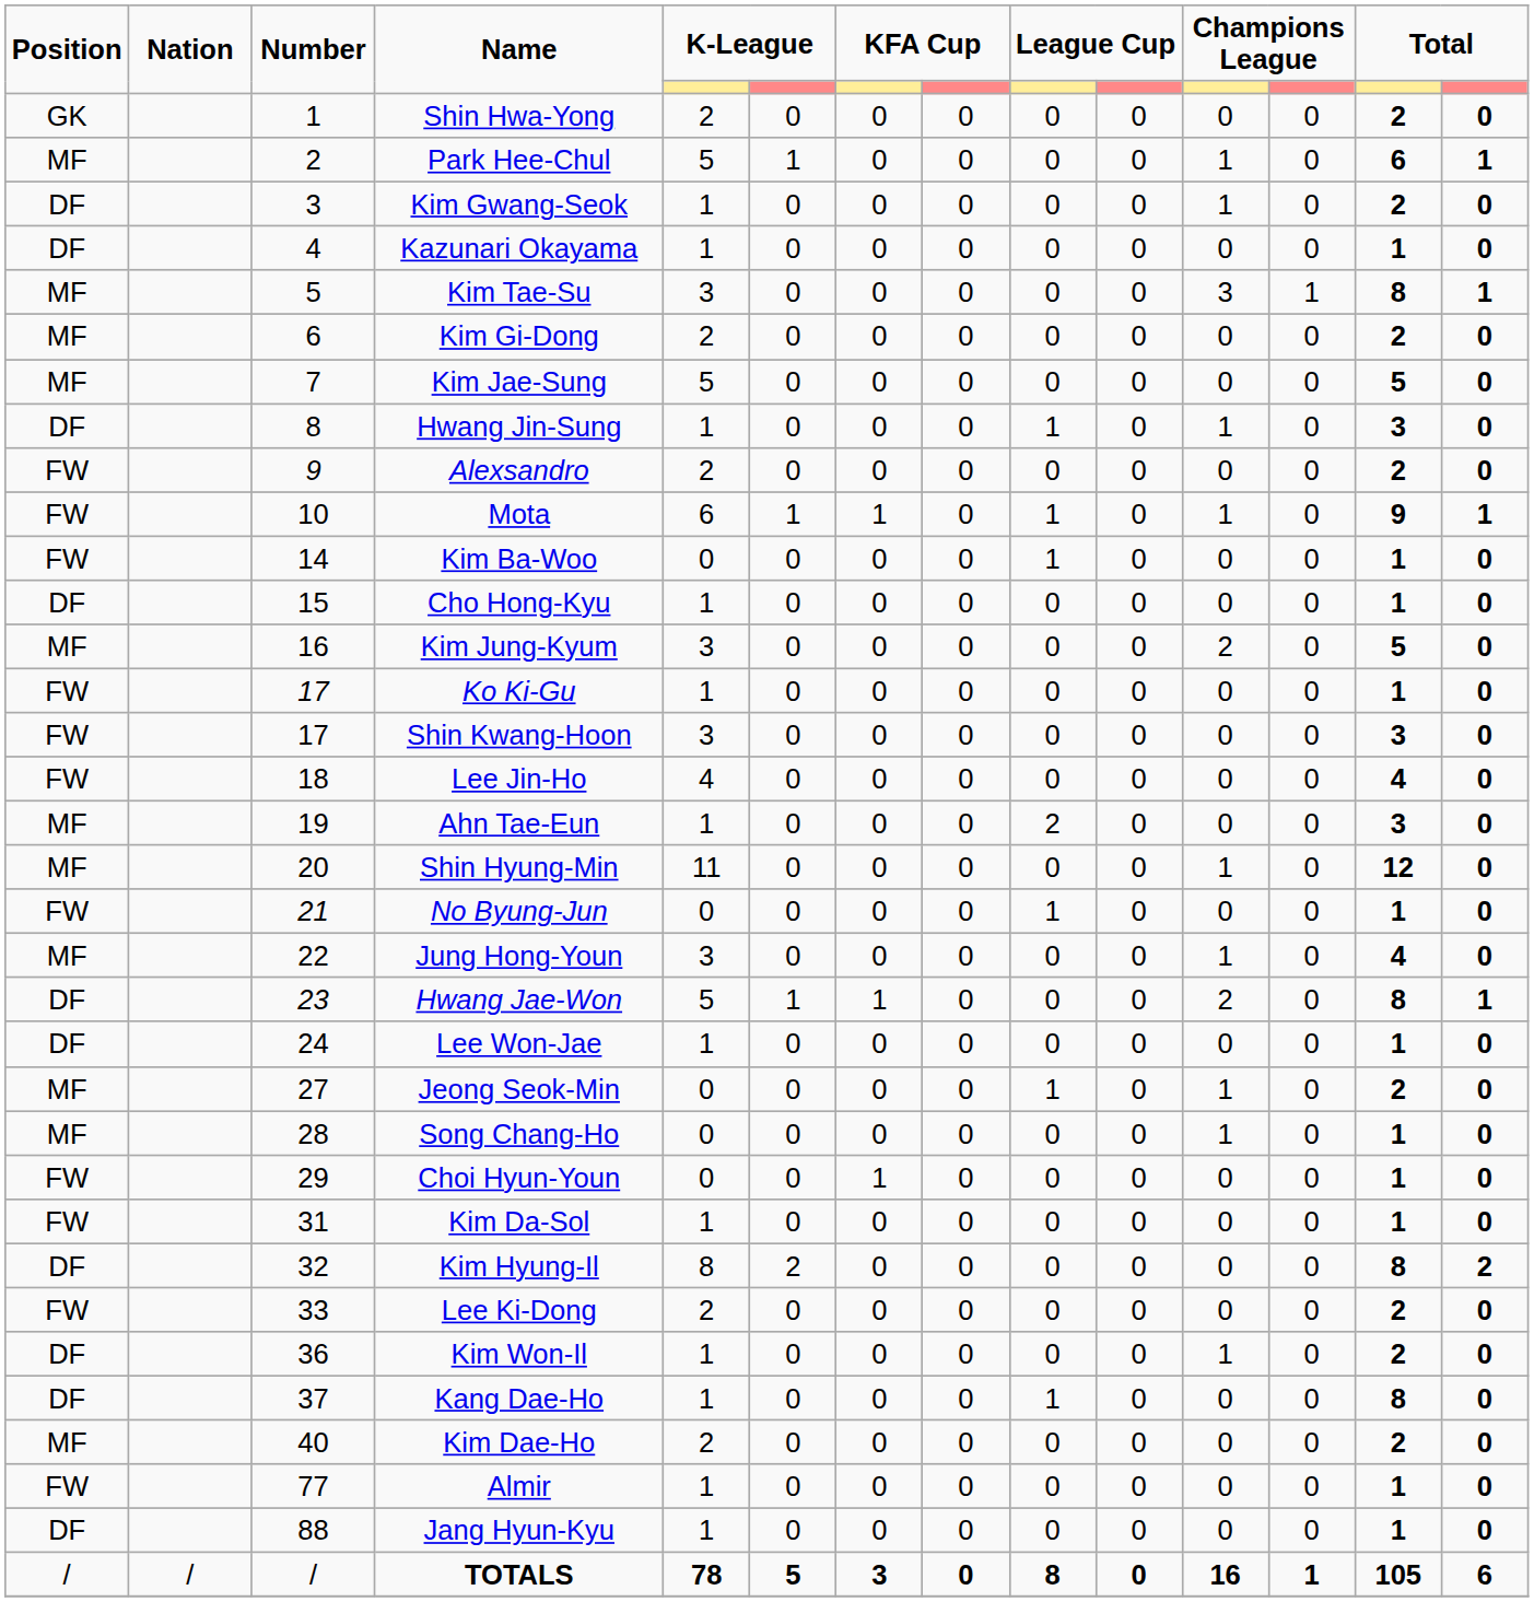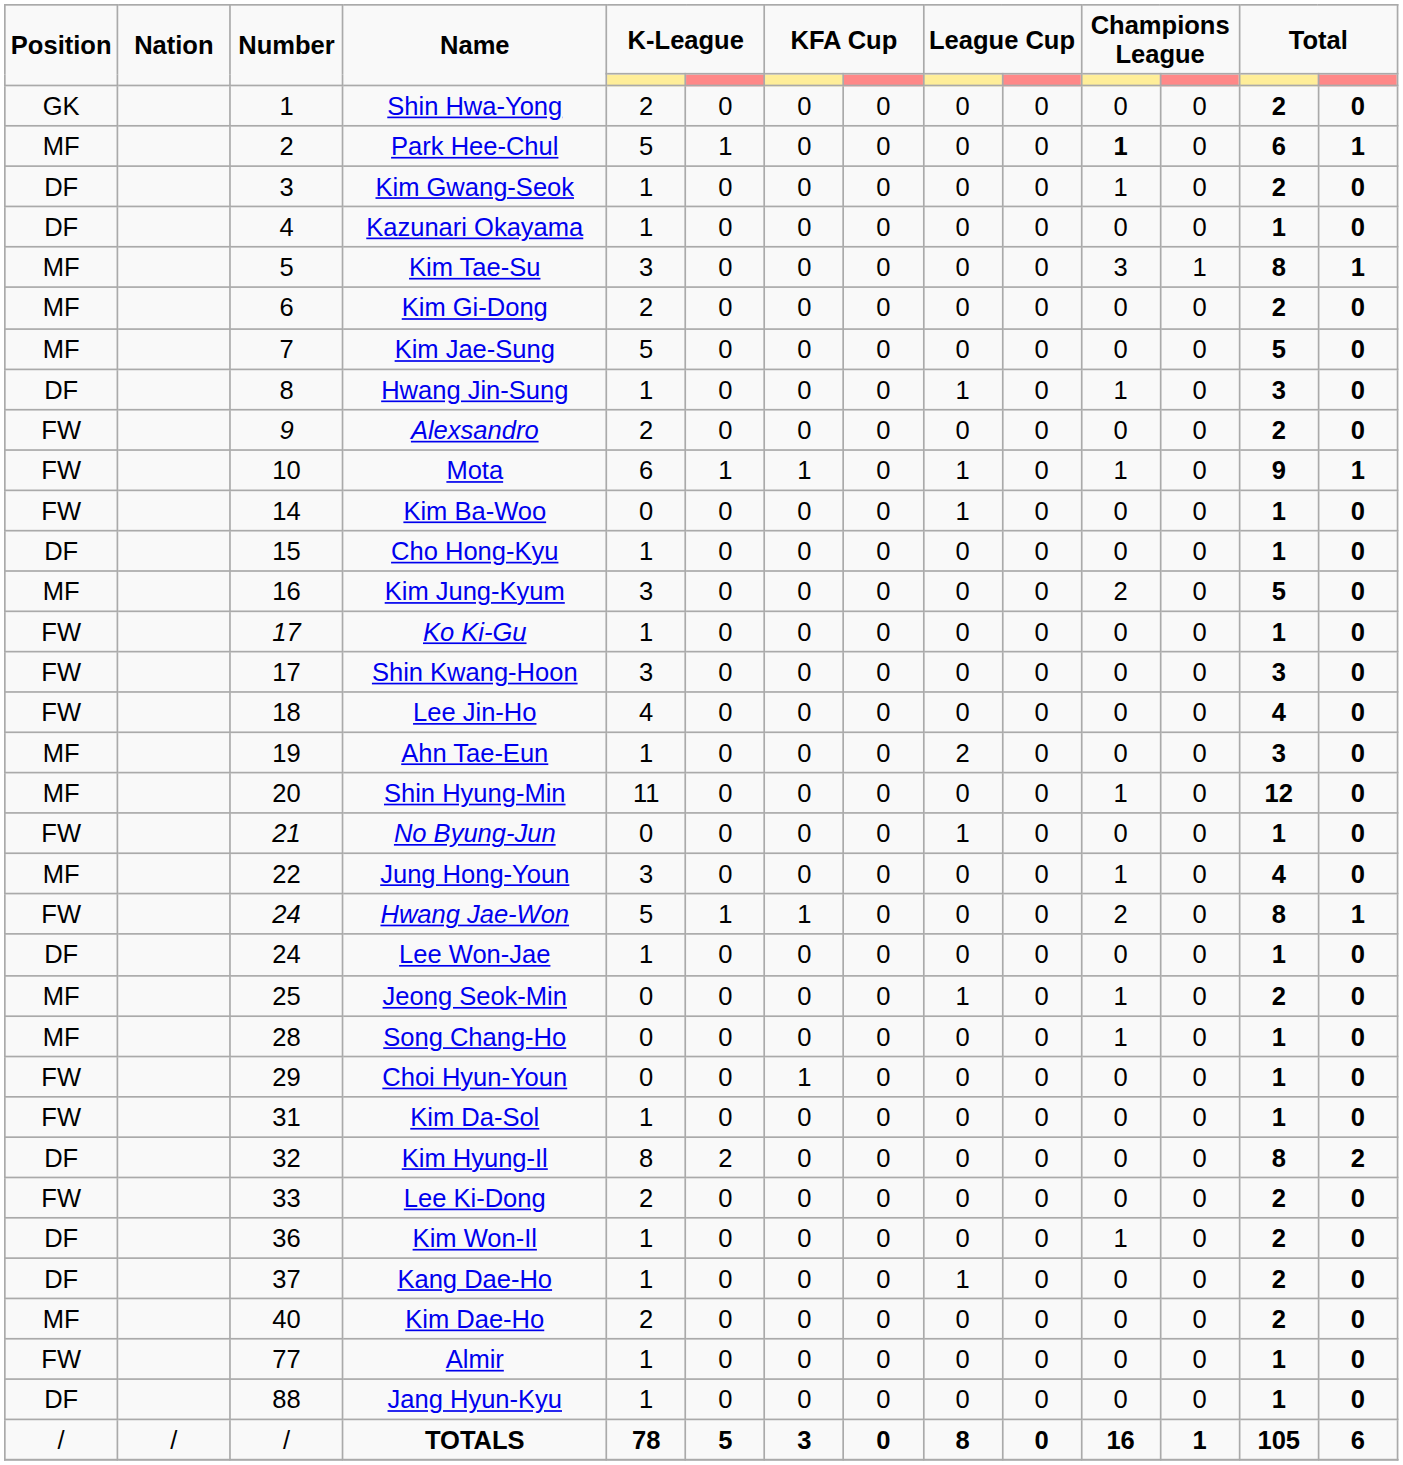 <table class="wikitable" style="font-size: 95%; text-align: center;">
 <tr>
 <td rowspan="2" width="60" align="center"><strong>Position</strong></td>
 <td rowspan="2" width="60" align="center"><strong>Nation</strong></td>
 <td rowspan="2" width="60" align="center"><strong>Number</strong></td>
 <td rowspan="2" width="150" align="center"><strong>Name</strong></td>
 <td colspan="2" width="80" align="center"><strong>K-League</strong></td>
 <td colspan="2" width="80" align="center"><strong>KFA Cup</strong></td>
 <td colspan="2" width="80" align="center"><strong>League Cup</strong></td>
 <td colspan="2" width="80" align="center"><strong>Champions League</strong></td>
 <td colspan="2" width="80" align="center"><strong>Total</strong></td>
 </tr>
 <tr>
 <th width="40" style="background: #FFEE99"></th>
 <th width="40" style="background: #FF8888"></th>
 <th width="40" style="background: #FFEE99"></th>
 <th width="40" style="background: #FF8888"></th>
 <th width="40" style="background: #FFEE99"></th>
 <th width="40" style="background: #FF8888"></th>
 <th width="40" style="background: #FFEE99"></th>
 <th width="40" style="background: #FF8888"></th>
 <th width="40" style="background: #FFEE99"></th>
 <th width="40" style="background: #FF8888"></th>
 </tr>
 <tr>
 <td>GK</td>
 <td></td>
 <td>1</td>
 <td><a href='#'>Shin Hwa-Yong</a></td>
 <td>2</td>
 <td>0</td>
 <td>0</td>
 <td>0</td>
 <td>0</td>
 <td>0</td>
 <td>0</td>
 <td>0</td>
 <td><strong>2</strong></td>
 <td><strong>0</strong></td>
 </tr>
 <tr>
 <td>MF</td>
 <td></td>
 <td>2</td>
 <td><a href='#'>Park Hee-Chul</a></td>
 <td>5</td>
 <td>1</td>
 <td>0</td>
 <td>0</td>
 <td>0</td>
 <td>0</td>
-<td>1</td>
+<td><strong>1</strong></td>
 <td>0</td>
 <td><strong>6</strong></td>
 <td><strong>1</strong></td>
 </tr>
 <tr>
 <td>DF</td>
 <td></td>
 <td>3</td>
 <td><a href='#'>Kim Gwang-Seok</a></td>
 <td>1</td>
 <td>0</td>
 <td>0</td>
 <td>0</td>
 <td>0</td>
 <td>0</td>
 <td>1</td>
 <td>0</td>
 <td><strong>2</strong></td>
 <td><strong>0</strong></td>
 </tr>
 <tr>
 <td>DF</td>
 <td></td>
 <td>4</td>
 <td><a href='#'>Kazunari Okayama</a></td>
 <td>1</td>
 <td>0</td>
 <td>0</td>
 <td>0</td>
 <td>0</td>
 <td>0</td>
 <td>0</td>
 <td>0</td>
 <td><strong>1</strong></td>
 <td><strong>0</strong></td>
 </tr>
 <tr>
 <td>MF</td>
 <td></td>
 <td>5</td>
 <td><a href='#'>Kim Tae-Su</a></td>
 <td>3</td>
 <td>0</td>
 <td>0</td>
 <td>0</td>
 <td>0</td>
 <td>0</td>
 <td>3</td>
 <td>1</td>
 <td><strong>8</strong></td>
 <td><strong>1</strong></td>
 </tr>
 <tr>
 <td>MF</td>
 <td></td>
 <td>6</td>
 <td><a href='#'>Kim Gi-Dong</a></td>
 <td>2</td>
 <td>0</td>
 <td>0</td>
 <td>0</td>
 <td>0</td>
 <td>0</td>
 <td>0</td>
 <td>0</td>
 <td><strong>2</strong></td>
 <td><strong>0</strong></td>
 </tr>
 <tr>
 <td>MF</td>
 <td></td>
 <td>7</td>
 <td><a href='#'>Kim Jae-Sung</a></td>
 <td>5</td>
 <td>0</td>
 <td>0</td>
 <td>0</td>
 <td>0</td>
 <td>0</td>
 <td>0</td>
 <td>0</td>
 <td><strong>5</strong></td>
 <td><strong>0</strong></td>
 </tr>
 <tr>
 <td>DF</td>
 <td></td>
 <td>8</td>
 <td><a href='#'>Hwang Jin-Sung</a></td>
 <td>1</td>
 <td>0</td>
 <td>0</td>
 <td>0</td>
 <td>1</td>
 <td>0</td>
 <td>1</td>
 <td>0</td>
 <td><strong>3</strong></td>
 <td><strong>0</strong></td>
 </tr>
 <tr>
 <td>FW</td>
 <td></td>
 <td><em>9</em></td>
 <td><em><a href='#'>Alexsandro</a></em></td>
 <td>2</td>
 <td>0</td>
 <td>0</td>
 <td>0</td>
 <td>0</td>
 <td>0</td>
 <td>0</td>
 <td>0</td>
 <td><strong>2</strong></td>
 <td><strong>0</strong></td>
 </tr>
 <tr>
 <td>FW</td>
 <td></td>
 <td>10</td>
 <td><a href='#'>Mota</a></td>
 <td>6</td>
 <td>1</td>
 <td>1</td>
 <td>0</td>
 <td>1</td>
 <td>0</td>
 <td>1</td>
 <td>0</td>
 <td><strong>9</strong></td>
 <td><strong>1</strong></td>
 </tr>
 <tr>
 <td>FW</td>
 <td></td>
 <td>14</td>
 <td><a href='#'>Kim Ba-Woo</a></td>
 <td>0</td>
 <td>0</td>
 <td>0</td>
 <td>0</td>
 <td>1</td>
 <td>0</td>
 <td>0</td>
 <td>0</td>
 <td><strong>1</strong></td>
 <td><strong>0</strong></td>
 </tr>
 <tr>
 <td>DF</td>
 <td></td>
 <td>15</td>
 <td><a href='#'>Cho Hong-Kyu</a></td>
 <td>1</td>
 <td>0</td>
 <td>0</td>
 <td>0</td>
 <td>0</td>
 <td>0</td>
 <td>0</td>
 <td>0</td>
 <td><strong>1</strong></td>
 <td><strong>0</strong></td>
 </tr>
 <tr>
 <td>MF</td>
 <td></td>
 <td>16</td>
 <td><a href='#'>Kim Jung-Kyum</a></td>
 <td>3</td>
 <td>0</td>
 <td>0</td>
 <td>0</td>
 <td>0</td>
 <td>0</td>
 <td>2</td>
 <td>0</td>
 <td><strong>5</strong></td>
 <td><strong>0</strong></td>
 </tr>
 <tr>
 <td>FW</td>
 <td></td>
 <td><em>17</em></td>
 <td><em><a href='#'>Ko Ki-Gu</a></em></td>
 <td>1</td>
 <td>0</td>
 <td>0</td>
 <td>0</td>
 <td>0</td>
 <td>0</td>
 <td>0</td>
 <td>0</td>
 <td><strong>1</strong></td>
 <td><strong>0</strong></td>
 </tr>
 <tr>
 <td>FW</td>
 <td></td>
 <td>17</td>
 <td><a href='#'>Shin Kwang-Hoon</a></td>
 <td>3</td>
 <td>0</td>
 <td>0</td>
 <td>0</td>
 <td>0</td>
 <td>0</td>
 <td>0</td>
 <td>0</td>
 <td><strong>3</strong></td>
 <td><strong>0</strong></td>
 </tr>
 <tr>
 <td>FW</td>
 <td></td>
 <td>18</td>
 <td><a href='#'>Lee Jin-Ho</a></td>
 <td>4</td>
 <td>0</td>
 <td>0</td>
 <td>0</td>
 <td>0</td>
 <td>0</td>
 <td>0</td>
 <td>0</td>
 <td><strong>4</strong></td>
 <td><strong>0</strong></td>
 </tr>
 <tr>
 <td>MF</td>
 <td></td>
 <td>19</td>
 <td><a href='#'>Ahn Tae-Eun</a></td>
 <td>1</td>
 <td>0</td>
 <td>0</td>
 <td>0</td>
 <td>2</td>
 <td>0</td>
 <td>0</td>
 <td>0</td>
 <td><strong>3</strong></td>
 <td><strong>0</strong></td>
 </tr>
 <tr>
 <td>MF</td>
 <td></td>
 <td>20</td>
 <td><a href='#'>Shin Hyung-Min</a></td>
 <td>11</td>
 <td>0</td>
 <td>0</td>
 <td>0</td>
 <td>0</td>
 <td>0</td>
 <td>1</td>
 <td>0</td>
 <td><strong>12</strong></td>
 <td><strong>0</strong></td>
 </tr>
 <tr>
 <td>FW</td>
 <td></td>
 <td><em>21</em></td>
 <td><em><a href='#'>No Byung-Jun</a></em></td>
 <td>0</td>
 <td>0</td>
 <td>0</td>
 <td>0</td>
 <td>1</td>
 <td>0</td>
 <td>0</td>
 <td>0</td>
 <td><strong>1</strong></td>
 <td><strong>0</strong></td>
 </tr>
 <tr>
 <td>MF</td>
 <td></td>
 <td>22</td>
 <td><a href='#'>Jung Hong-Youn</a></td>
 <td>3</td>
 <td>0</td>
 <td>0</td>
 <td>0</td>
 <td>0</td>
 <td>0</td>
 <td>1</td>
 <td>0</td>
 <td><strong>4</strong></td>
 <td><strong>0</strong></td>
 </tr>
 <tr>
-<td>DF</td>
+<td>FW</td>
 <td></td>
-<td><em>23</em></td>
+<td><em>24</em></td>
 <td><em><a href='#'>Hwang Jae-Won</a></em></td>
 <td>5</td>
 <td>1</td>
 <td>1</td>
 <td>0</td>
 <td>0</td>
 <td>0</td>
 <td>2</td>
 <td>0</td>
 <td><strong>8</strong></td>
 <td><strong>1</strong></td>
 </tr>
 <tr>
 <td>DF</td>
 <td></td>
 <td>24</td>
 <td><a href='#'>Lee Won-Jae</a></td>
 <td>1</td>
 <td>0</td>
 <td>0</td>
 <td>0</td>
 <td>0</td>
 <td>0</td>
 <td>0</td>
 <td>0</td>
 <td><strong>1</strong></td>
 <td><strong>0</strong></td>
 </tr>
 <tr>
 <td>MF</td>
 <td></td>
-<td>27</td>
+<td>25</td>
 <td><a href='#'>Jeong Seok-Min</a></td>
 <td>0</td>
 <td>0</td>
 <td>0</td>
 <td>0</td>
 <td>1</td>
 <td>0</td>
 <td>1</td>
 <td>0</td>
 <td><strong>2</strong></td>
 <td><strong>0</strong></td>
 </tr>
 <tr>
 <td>MF</td>
 <td></td>
 <td>28</td>
 <td><a href='#'>Song Chang-Ho</a></td>
 <td>0</td>
 <td>0</td>
 <td>0</td>
 <td>0</td>
 <td>0</td>
 <td>0</td>
 <td>1</td>
 <td>0</td>
 <td><strong>1</strong></td>
 <td><strong>0</strong></td>
 </tr>
 <tr>
 <td>FW</td>
 <td></td>
 <td>29</td>
 <td><a href='#'>Choi Hyun-Youn</a></td>
 <td>0</td>
 <td>0</td>
 <td>1</td>
 <td>0</td>
 <td>0</td>
 <td>0</td>
 <td>0</td>
 <td>0</td>
 <td><strong>1</strong></td>
 <td><strong>0</strong></td>
 </tr>
 <tr>
 <td>FW</td>
 <td></td>
 <td>31</td>
 <td><a href='#'>Kim Da-Sol</a></td>
 <td>1</td>
 <td>0</td>
 <td>0</td>
 <td>0</td>
 <td>0</td>
 <td>0</td>
 <td>0</td>
 <td>0</td>
 <td><strong>1</strong></td>
 <td><strong>0</strong></td>
 </tr>
 <tr>
 <td>DF</td>
 <td></td>
 <td>32</td>
 <td><a href='#'>Kim Hyung-Il</a></td>
 <td>8</td>
 <td>2</td>
 <td>0</td>
 <td>0</td>
 <td>0</td>
 <td>0</td>
 <td>0</td>
 <td>0</td>
 <td><strong>8</strong></td>
 <td><strong>2</strong></td>
 </tr>
 <tr>
 <td>FW</td>
 <td></td>
 <td>33</td>
 <td><a href='#'>Lee Ki-Dong</a></td>
 <td>2</td>
 <td>0</td>
 <td>0</td>
 <td>0</td>
 <td>0</td>
 <td>0</td>
 <td>0</td>
 <td>0</td>
 <td><strong>2</strong></td>
 <td><strong>0</strong></td>
 </tr>
 <tr>
 <td>DF</td>
 <td></td>
 <td>36</td>
 <td><a href='#'>Kim Won-Il</a></td>
 <td>1</td>
 <td>0</td>
 <td>0</td>
 <td>0</td>
 <td>0</td>
 <td>0</td>
 <td>1</td>
 <td>0</td>
 <td><strong>2</strong></td>
 <td><strong>0</strong></td>
 </tr>
 <tr>
 <td>DF</td>
 <td></td>
 <td>37</td>
 <td><a href='#'>Kang Dae-Ho</a></td>
 <td>1</td>
 <td>0</td>
 <td>0</td>
 <td>0</td>
 <td>1</td>
 <td>0</td>
 <td>0</td>
 <td>0</td>
-<td><strong>8</strong></td>
+<td><strong>2</strong></td>
 <td><strong>0</strong></td>
 </tr>
 <tr>
 <td>MF</td>
 <td></td>
 <td>40</td>
 <td><a href='#'>Kim Dae-Ho</a></td>
 <td>2</td>
 <td>0</td>
 <td>0</td>
 <td>0</td>
 <td>0</td>
 <td>0</td>
 <td>0</td>
 <td>0</td>
 <td><strong>2</strong></td>
 <td><strong>0</strong></td>
 </tr>
 <tr>
 <td>FW</td>
 <td></td>
 <td>77</td>
 <td><a href='#'>Almir</a></td>
 <td>1</td>
 <td>0</td>
 <td>0</td>
 <td>0</td>
 <td>0</td>
 <td>0</td>
 <td>0</td>
 <td>0</td>
 <td><strong>1</strong></td>
 <td><strong>0</strong></td>
 </tr>
 <tr>
 <td>DF</td>
 <td></td>
 <td>88</td>
 <td><a href='#'>Jang Hyun-Kyu</a></td>
 <td>1</td>
 <td>0</td>
 <td>0</td>
 <td>0</td>
 <td>0</td>
 <td>0</td>
 <td>0</td>
 <td>0</td>
 <td><strong>1</strong></td>
 <td><strong>0</strong></td>
 </tr>
 <tr>
 <td>/</td>
 <td>/</td>
 <td>/</td>
 <td><strong>TOTALS</strong></td>
 <td><strong>78</strong></td>
 <td><strong>5</strong></td>
 <td><strong>3</strong></td>
 <td><strong>0</strong></td>
 <td><strong>8</strong></td>
 <td><strong>0</strong></td>
 <td><strong>16</strong></td>
 <td><strong>1</strong></td>
 <td><strong>105</strong></td>
 <td><strong>6</strong></td>
 </tr>
 <tr>
 </tr>
 </table>
